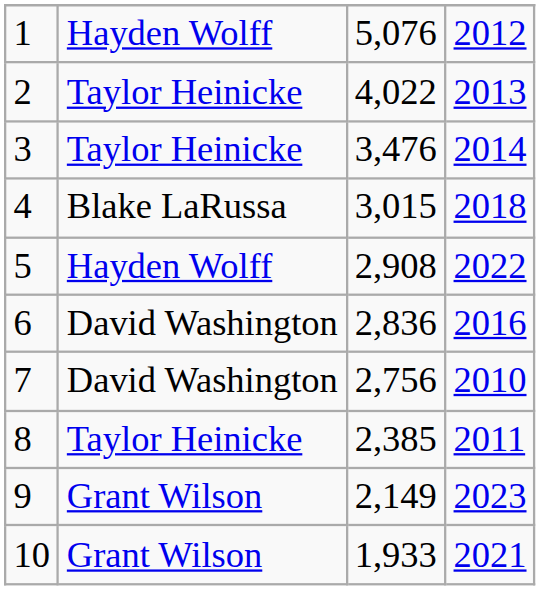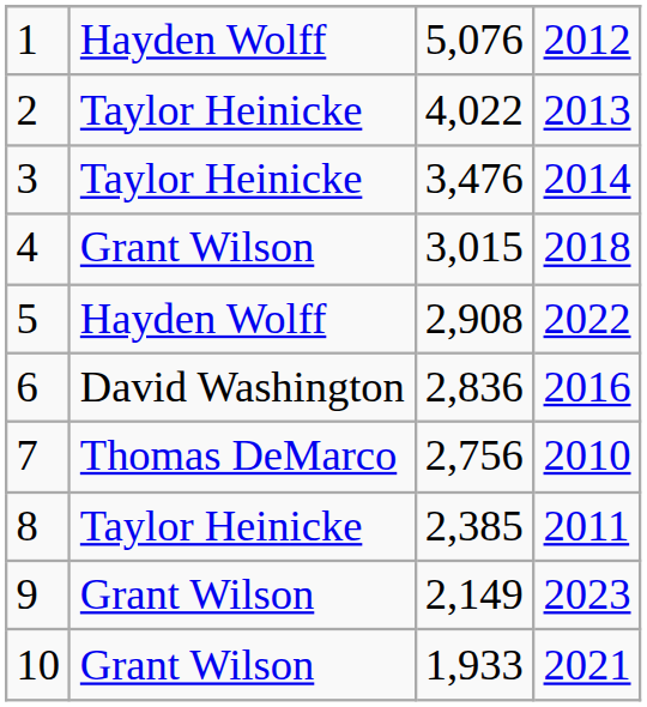 <table class="wikitable">
 <tr>
 </tr>
 <tr>
 <td>1</td>
 <td><a href='#'>Hayden Wolff</a></td>
 <td>5,076</td>
 <td><a href='#'>2012</a></td>
 </tr>
 <tr>
 <td>2</td>
 <td><a href='#'>Taylor Heinicke</a></td>
 <td>4,022</td>
 <td><a href='#'>2013</a></td>
 </tr>
 <tr>
 <td>3</td>
 <td><a href='#'>Taylor Heinicke</a></td>
 <td>3,476</td>
 <td><a href='#'>2014</a></td>
 </tr>
 <tr>
 <td>4</td>
-<td>Blake LaRussa</td>
+<td><a href='#'>Grant Wilson</a></td>
 <td>3,015</td>
 <td><a href='#'>2018</a></td>
 </tr>
 <tr>
 <td>5</td>
 <td><a href='#'>Hayden Wolff</a></td>
 <td>2,908</td>
 <td><a href='#'>2022</a></td>
 </tr>
 <tr>
 <td>6</td>
 <td>David Washington</td>
 <td>2,836</td>
 <td><a href='#'>2016</a></td>
 </tr>
 <tr>
 <td>7</td>
-<td>David Washington</td>
+<td><a href='#'>Thomas DeMarco</a></td>
 <td>2,756</td>
 <td><a href='#'>2010</a></td>
 </tr>
 <tr>
 <td>8</td>
 <td><a href='#'>Taylor Heinicke</a></td>
 <td>2,385</td>
 <td><a href='#'>2011</a></td>
 </tr>
 <tr>
 <td>9</td>
 <td><a href='#'>Grant Wilson</a></td>
 <td>2,149</td>
 <td><a href='#'>2023</a></td>
 </tr>
 <tr>
 <td>10</td>
 <td><a href='#'>Grant Wilson</a></td>
 <td>1,933</td>
 <td><a href='#'>2021</a></td>
 </tr>
 </table>
